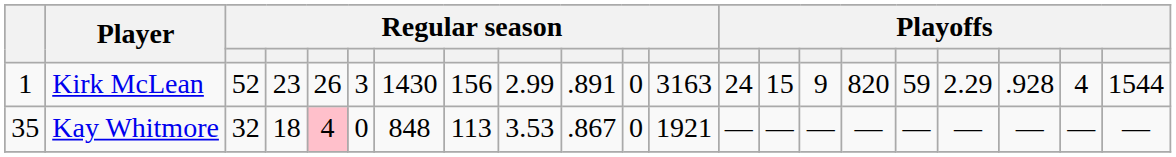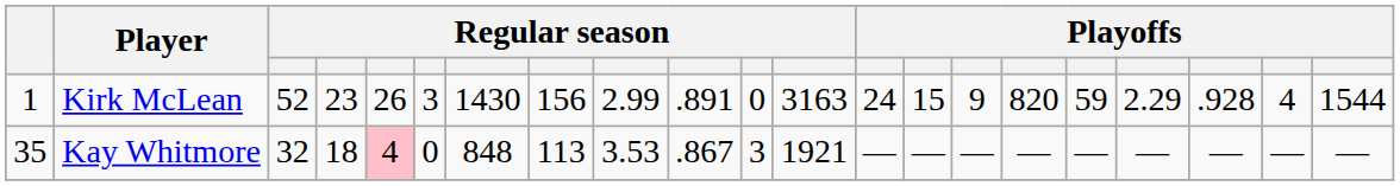 <table class="wikitable plainrowheaders" style="text-align:center;">
 <tr>
 <th scope="col" rowspan="2"></th>
 <th scope="col" rowspan="2">Player</th>
 <th scope=colgroup colspan=10>Regular season</th>
 <th scope=colgroup colspan=9>Playoffs</th>
 </tr>
 <tr>
 <th scope="col"></th>
 <th scope="col"></th>
 <th scope="col"></th>
 <th scope="col"></th>
 <th scope="col"></th>
 <th scope="col"></th>
 <th scope="col"></th>
 <th scope="col"></th>
 <th scope="col"></th>
 <th scope="col"></th>
 <th scope="col"></th>
 <th scope="col"></th>
 <th scope="col"></th>
 <th scope="col"></th>
 <th scope="col"></th>
 <th scope="col"></th>
 <th scope="col"></th>
 <th scope="col"></th>
 <th scope="col"></th>
 </tr>
 <tr>
 <td scope="row">1</td>
 <td align="left"><a href='#'>Kirk McLean</a></td>
 <td>52</td>
 <td>23</td>
 <td>26</td>
 <td>3</td>
 <td>1430</td>
 <td>156</td>
 <td>2.99</td>
 <td>.891</td>
 <td>0</td>
 <td>3163</td>
 <td>24</td>
 <td>15</td>
 <td>9</td>
 <td>820</td>
 <td>59</td>
 <td>2.29</td>
 <td>.928</td>
 <td>4</td>
 <td>1544</td>
 </tr>
 <tr>
 <td scope="row">35</td>
 <td align="left"><a href='#'>Kay Whitmore</a></td>
 <td>32</td>
 <td>18</td>
 <td style="background: pink;">4</td>
 <td>0</td>
 <td>848</td>
 <td>113</td>
 <td>3.53</td>
 <td>.867</td>
-<td>0</td>
+<td>3</td>
 <td>1921</td>
 <td>—</td>
 <td>—</td>
 <td>—</td>
 <td>—</td>
 <td>—</td>
 <td>—</td>
 <td>—</td>
 <td>—</td>
 <td>—</td>
 </tr>
 </table>
